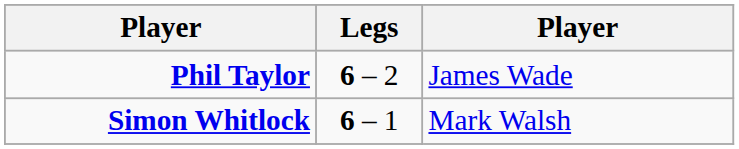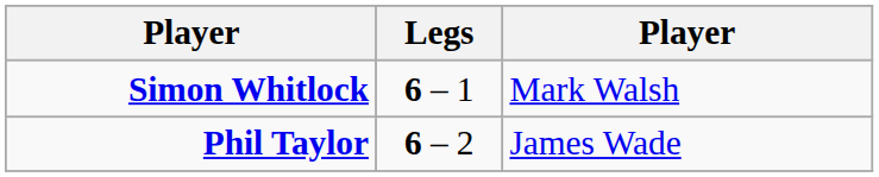 <table class=wikitable style="text-align:center">
 <tr>
 <th width=163>Player</th>
 <th width=50>Legs</th>
 <th width=163>Player</th>
 </tr>
 <tr align=left>
+<td align=right><strong><a href='#'>Simon Whitlock</a></strong> </td>
+<td align=center><strong>6</strong> – 1</td>
+<td> <a href='#'>Mark Walsh</a></td>
+</tr>
+<tr align=left>
 <td align=right><strong><a href='#'>Phil Taylor</a></strong> </td>
 <td align=center><strong>6</strong> – 2</td>
 <td> <a href='#'>James Wade</a></td>
 </tr>
-<tr align=left>
-<td align=right><strong><a href='#'>Simon Whitlock</a></strong> </td>
-<td align=center><strong>6</strong> – 1</td>
-<td> <a href='#'>Mark Walsh</a></td>
-</tr>
 </table>
